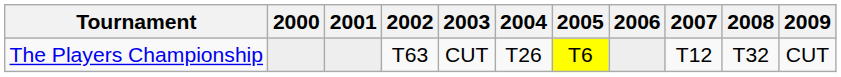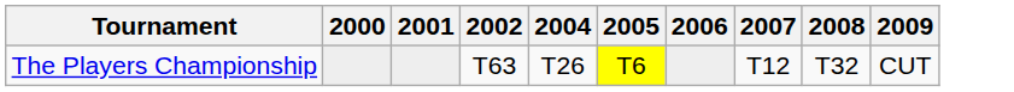 <table class="wikitable" style="font-size:95%;text-align:center;">
 <tr>
 <th>Tournament</th>
 <th>2000</th>
 <th>2001</th>
 <th>2002</th>
-<th>2003</th>
 <th>2004</th>
 <th>2005</th>
 <th>2006</th>
 <th>2007</th>
 <th>2008</th>
 <th>2009</th>
 </tr>
 <tr>
 <td align=left><a href='#'>The Players Championship</a></td>
 <td style="background:#eeeeee;"></td>
 <td style="background:#eeeeee;"></td>
 <td>T63</td>
-<td>CUT</td>
 <td>T26</td>
 <td style="background:yellow;">T6</td>
 <td style="background:#eeeeee;"></td>
 <td>T12</td>
 <td>T32</td>
 <td>CUT</td>
 </tr>
 </table>
